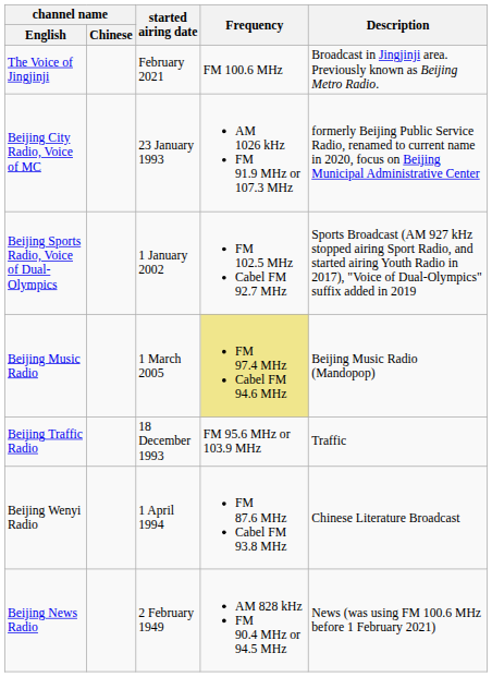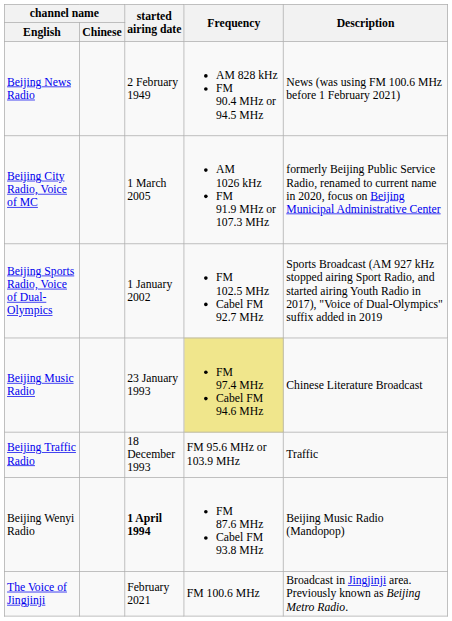 <table class="wikitable sortable">
 <tr>
 <th colspan="2">channel name</th>
 <th rowspan="2">started airing date</th>
 <th rowspan="2">Frequency</th>
 <th rowspan="2">Description</th>
 </tr>
 <tr>
 <th>English</th>
 <th>Chinese</th>
 </tr>
 <tr>
-<td><a href='#'>The Voice of Jingjinji</a></td>
+<td><a href='#'>Beijing News Radio</a></td>
 <td></td>
-<td>February 2021</td>
-<td>FM 100.6 MHz</td>
-<td>Broadcast in <a href='#'>Jingjinji</a> area. Previously known as <em>Beijing Metro Radio</em>.</td>
+<td>2 February 1949</td>
+<td><br><ul><li>AM 828 kHz</li><li>FM 90.4 MHz or 94.5 MHz</li></ul></td>
+<td>News (was using FM 100.6 MHz before 1 February 2021)</td>
 </tr>
 <tr>
 <td><a href='#'>Beijing City Radio, Voice of MC</a></td>
 <td></td>
-<td>23 January 1993</td>
+<td>1 March 2005</td>
 <td><br><ul><li>AM 1026 kHz</li><li>FM 91.9 MHz or 107.3 MHz</li></ul></td>
 <td>formerly Beijing Public Service Radio, renamed to current name in 2020, focus on <a href='#'>Beijing Municipal Administrative Center</a></td>
 </tr>
 <tr>
 <td><a href='#'>Beijing Sports Radio, Voice of Dual-Olympics</a></td>
 <td></td>
 <td>1 January 2002</td>
 <td><br><ul><li>FM 102.5 MHz</li><li>Cabel FM 92.7 MHz</li></ul></td>
 <td>Sports Broadcast (AM 927 kHz stopped airing Sport Radio, and started airing Youth Radio in 2017), "Voice of Dual-Olympics" suffix added in 2019</td>
 </tr>
 <tr>
 <td><a href='#'>Beijing Music Radio</a></td>
 <td></td>
-<td>1 March 2005</td>
+<td>23 January 1993</td>
 <td style="background: khaki;"><br><ul><li>FM 97.4 MHz</li><li>Cabel FM 94.6 MHz</li></ul></td>
-<td>Beijing Music Radio (Mandopop)</td>
+<td>Chinese Literature Broadcast</td>
 </tr>
 <tr>
 <td><a href='#'>Beijing Traffic Radio</a></td>
 <td></td>
 <td>18 December 1993</td>
 <td>FM 95.6 MHz or 103.9 MHz</td>
 <td>Traffic</td>
 </tr>
 <tr>
 <td>Beijing Wenyi Radio</td>
 <td></td>
-<td>1 April 1994</td>
+<td><strong>1 April 1994</strong></td>
 <td><br><ul><li>FM 87.6 MHz</li><li>Cabel FM 93.8 MHz</li></ul></td>
-<td>Chinese Literature Broadcast</td>
+<td>Beijing Music Radio (Mandopop)</td>
 </tr>
 <tr>
-<td><a href='#'>Beijing News Radio</a></td>
+<td><a href='#'>The Voice of Jingjinji</a></td>
 <td></td>
-<td>2 February 1949</td>
-<td><br><ul><li>AM 828 kHz</li><li>FM 90.4 MHz or 94.5 MHz</li></ul></td>
-<td>News (was using FM 100.6 MHz before 1 February 2021)</td>
+<td>February 2021</td>
+<td>FM 100.6 MHz</td>
+<td>Broadcast in <a href='#'>Jingjinji</a> area. Previously known as <em>Beijing Metro Radio</em>.</td>
 </tr>
 </table>
